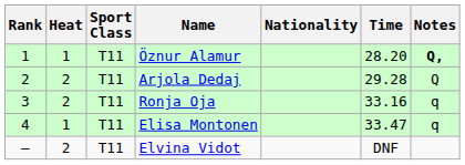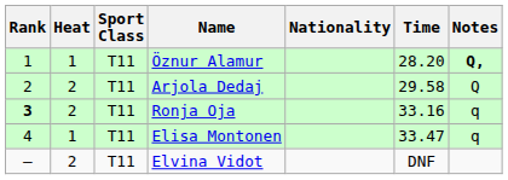 <table class="wikitable sortable" style="text-align:center">
 <tr>
 <th>Rank</th>
 <th>Heat</th>
 <th>Sport<br>Class</th>
 <th>Name</th>
 <th>Nationality</th>
 <th>Time</th>
 <th>Notes</th>
 </tr>
 <tr bgcolor=ccffcc>
 <td>1</td>
 <td>1</td>
 <td>T11</td>
 <td align=left><a href='#'>Öznur Alamur</a></td>
 <td align=left></td>
 <td>28.20</td>
 <td><strong>Q, </strong></td>
 </tr>
 <tr bgcolor=ccffcc>
 <td>2</td>
 <td>2</td>
 <td>T11</td>
 <td align=left><a href='#'>Arjola Dedaj</a></td>
 <td align=left></td>
-<td>29.28</td>
+<td>29.58</td>
 <td>Q</td>
 </tr>
 <tr bgcolor=ccffcc>
-<td>3</td>
+<td><strong>3</strong></td>
 <td>2</td>
 <td>T11</td>
 <td align=left><a href='#'>Ronja Oja</a></td>
 <td align=left></td>
 <td>33.16</td>
 <td>q</td>
 </tr>
 <tr bgcolor=ccffcc>
 <td>4</td>
 <td>1</td>
 <td>T11</td>
 <td align=left><a href='#'>Elisa Montonen</a></td>
 <td align=left></td>
 <td>33.47</td>
 <td>q</td>
 </tr>
 <tr>
 <td>—</td>
 <td>2</td>
 <td>T11</td>
 <td align=left><a href='#'>Elvina Vidot</a></td>
 <td align=left></td>
 <td>DNF</td>
 <td></td>
 </tr>
 </table>
